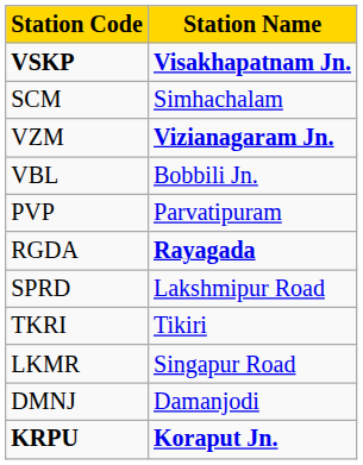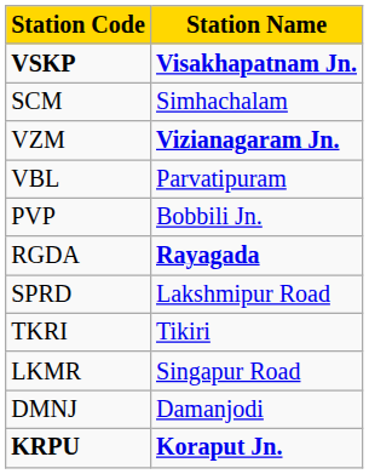 <table class="wikitable">
 <tr>
 <th style="background:gold;">Station Code</th>
 <th ! style="background:gold;">Station Name</th>
 </tr>
 <tr>
 <td valign="top"><strong>VSKP</strong></td>
 <td valign="top"><strong><a href='#'>Visakhapatnam Jn.</a></strong></td>
 </tr>
 <tr>
 <td valign="top">SCM</td>
 <td valign="top"><a href='#'>Simhachalam</a></td>
 </tr>
 <tr>
 <td valign="top">VZM</td>
 <td valign="top"><strong><a href='#'>Vizianagaram Jn.</a></strong></td>
 </tr>
 <tr>
 <td valign="top">VBL</td>
-<td valign="top"><a href='#'>Bobbili Jn.</a></td>
+<td valign="top"><a href='#'>Parvatipuram</a></td>
 </tr>
 <tr>
 <td valign="top">PVP</td>
-<td valign="top"><a href='#'>Parvatipuram</a></td>
+<td valign="top"><a href='#'>Bobbili Jn.</a></td>
 </tr>
 <tr>
 <td valign="top">RGDA</td>
 <td valign="top"><strong><a href='#'>Rayagada</a></strong></td>
 </tr>
 <tr>
 <td valign="top">SPRD</td>
 <td valign="top"><a href='#'>Lakshmipur Road</a></td>
 </tr>
 <tr>
 <td valign="top">TKRI</td>
 <td valign="top"><a href='#'>Tikiri</a></td>
 </tr>
 <tr>
 <td valign="top">LKMR</td>
 <td valign="top"><a href='#'>Singapur Road</a></td>
 </tr>
 <tr>
 <td valign="top">DMNJ</td>
 <td valign="top"><a href='#'>Damanjodi</a></td>
 </tr>
 <tr>
 <td valign="top"><strong>KRPU</strong></td>
 <td valign="top"><strong><a href='#'>Koraput Jn.</a></strong></td>
 </tr>
 </table>
